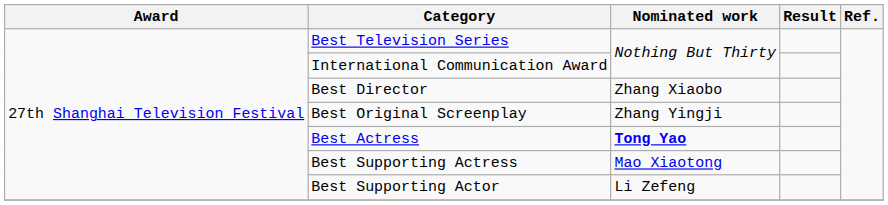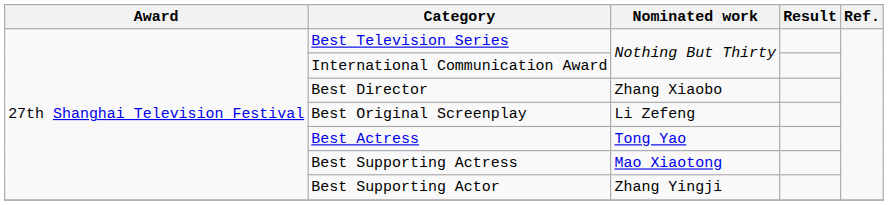 <table class="wikitable">
 <tr>
 <th>Award</th>
 <th>Category</th>
 <th>Nominated work</th>
 <th>Result</th>
 <th>Ref.</th>
 </tr>
 <tr>
 <td rowspan=7>27th <a href='#'>Shanghai Television Festival</a></td>
 <td><a href='#'>Best Television Series</a></td>
 <td rowspan=2><em>Nothing But Thirty</em></td>
 <td></td>
 <td rowspan=7></td>
 </tr>
 <tr>
 <td>International Communication Award</td>
 <td></td>
 </tr>
 <tr>
 <td>Best Director</td>
 <td>Zhang Xiaobo</td>
 <td></td>
 </tr>
 <tr>
 <td>Best Original Screenplay</td>
-<td>Zhang Yingji</td>
+<td>Li Zefeng</td>
 <td></td>
 </tr>
 <tr>
 <td><a href='#'>Best Actress</a></td>
-<td><strong><a href='#'>Tong Yao</a></strong></td>
+<td><a href='#'>Tong Yao</a></td>
 <td></td>
 </tr>
 <tr>
 <td>Best Supporting Actress</td>
 <td><a href='#'>Mao Xiaotong</a></td>
 <td></td>
 </tr>
 <tr>
 <td>Best Supporting Actor</td>
-<td>Li Zefeng</td>
+<td>Zhang Yingji</td>
 <td></td>
 </tr>
 <tr>
 </tr>
 </table>
